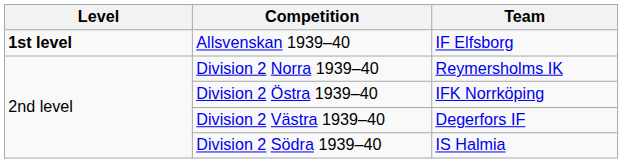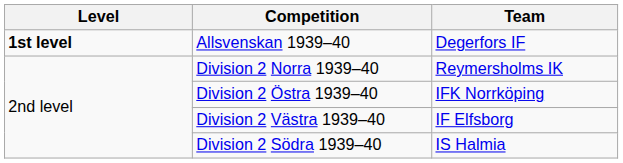 <table class="wikitable" style="text-align: left;">
 <tr>
 <th style="width: 225px;">Level</th>
 <th style="width: 275px;">Competition</th>
 <th style="width: 200px;">Team</th>
 </tr>
 <tr>
 <td><strong>1st level</strong></td>
 <td><a href='#'>Allsvenskan</a> 1939–40</td>
-<td><a href='#'>IF Elfsborg</a></td>
+<td><a href='#'>Degerfors IF</a></td>
 </tr>
 <tr>
 <td rowspan=4>2nd level</td>
 <td><a href='#'>Division 2</a> <a href='#'>Norra</a> 1939–40</td>
 <td><a href='#'>Reymersholms IK</a></td>
 </tr>
 <tr>
 <td><a href='#'>Division 2</a> <a href='#'>Östra</a> 1939–40</td>
 <td><a href='#'>IFK Norrköping</a></td>
 </tr>
 <tr>
 <td><a href='#'>Division 2</a> <a href='#'>Västra</a> 1939–40</td>
-<td><a href='#'>Degerfors IF</a></td>
+<td><a href='#'>IF Elfsborg</a></td>
 </tr>
 <tr>
 <td><a href='#'>Division 2</a> <a href='#'>Södra</a> 1939–40</td>
 <td><a href='#'>IS Halmia</a></td>
 </tr>
 </table>
